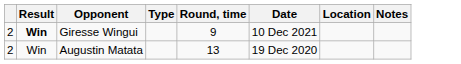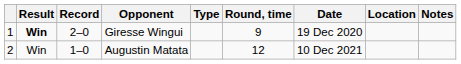 <table class="wikitable" style="text-align:center; font-size:95%">
 <tr>
 <th></th>
 <th>Result</th>
+<th>Record</th>
 <th>Opponent</th>
 <th>Type</th>
 <th>Round, time</th>
 <th>Date</th>
 <th>Location</th>
 <th>Notes</th>
 </tr>
 <tr>
-<td>2</td>
+<td>1</td>
 <td><strong>Win</strong></td>
+<td>2–0</td>
 <td align=left> Giresse Wingui</td>
 <td></td>
 <td>9</td>
-<td>10 Dec 2021</td>
+<td>19 Dec 2020</td>
 <td align=left></td>
 <td></td>
 </tr>
 <tr>
 <td>2</td>
 <td>Win</td>
+<td>1–0</td>
 <td align=left> Augustin Matata</td>
 <td></td>
-<td>13</td>
-<td>19 Dec 2020</td>
+<td>12</td>
+<td>10 Dec 2021</td>
 <td align=left></td>
 <td style="text-align:left;"></td>
 </tr>
 </table>
